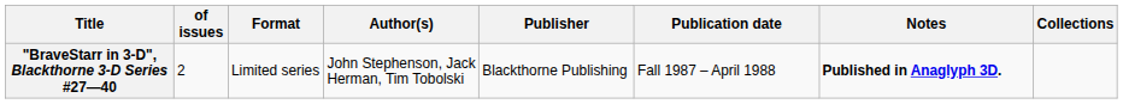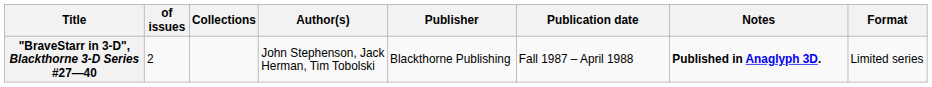 <table class="wikitable">
 <tr>
 <th>Title</th>
 <th style="width:40pt"> of issues</th>
-<th style="width:75pt">Format</th>
+<th>Collections</th>
 <th style="width:125pt">Author(s)</th>
 <th style="width:125pt">Publisher</th>
 <th style="width:150pt">Publication date</th>
 <th style="width:175pt">Notes</th>
-<th>Collections</th>
+<th style="width:75pt">Format</th>
 </tr>
 <tr>
 <th>"BraveStarr in 3-D", <em>Blackthorne 3-D Series</em> #27—40</th>
 <td>2</td>
-<td>Limited series</td>
+<td></td>
 <td>John Stephenson, Jack Herman, Tim Tobolski</td>
 <td>Blackthorne Publishing</td>
 <td>Fall 1987 – April 1988</td>
 <td><strong>Published in <a href='#'>Anaglyph 3D</a>.</strong></td>
-<td></td>
+<td>Limited series</td>
 </tr>
 </table>
